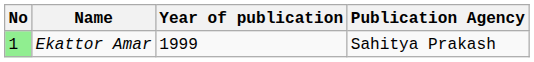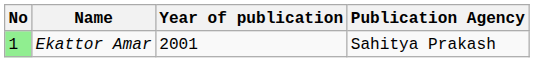 <table class="wikitable">
 <tr>
 <th>No</th>
 <th>Name</th>
 <th>Year of publication</th>
 <th>Publication Agency</th>
 </tr>
 <tr>
 <td style="background: lightgreen;">1</td>
 <td><em>Ekattor Amar</em></td>
-<td>1999</td>
+<td>2001</td>
 <td>Sahitya Prakash</td>
 </tr>
 </table>
